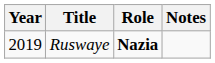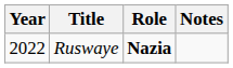 <table class="wikitable sortable plainrowheaders">
 <tr style="text-align:center;">
 <th scope="col">Year</th>
 <th scope="col">Title</th>
 <th scope="col">Role</th>
 <th scope="col">Notes</th>
 </tr>
 <tr>
-<td>2019</td>
+<td>2022</td>
 <td><em>Ruswaye</em></td>
 <td><strong>Nazia</strong></td>
 <td></td>
 </tr>
 </table>
